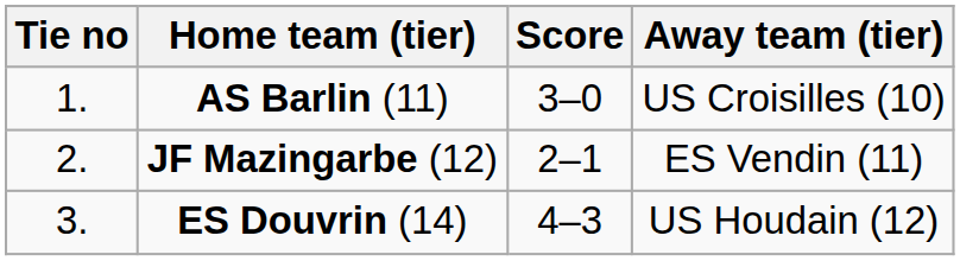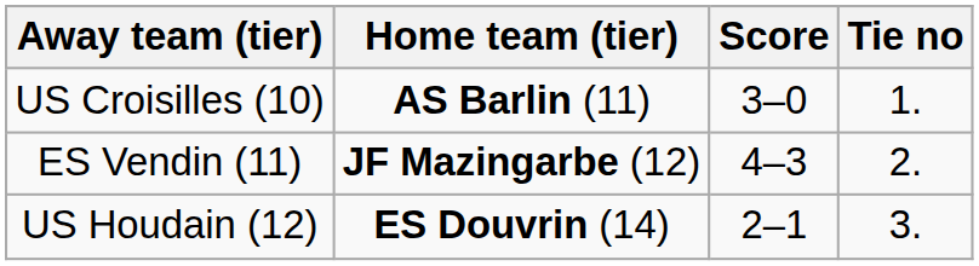 <table class="wikitable" style="text-align: center">
 <tr>
-<th>Tie no</th>
+<th>Away team (tier)</th>
 <th>Home team (tier)</th>
 <th>Score</th>
-<th>Away team (tier)</th>
+<th>Tie no</th>
 </tr>
 <tr>
-<td>1.</td>
+<td>US Croisilles (10)</td>
 <td><strong>AS Barlin</strong> (11)</td>
 <td>3–0</td>
-<td>US Croisilles (10)</td>
+<td>1.</td>
 </tr>
 <tr>
+<td>ES Vendin (11)</td>
+<td><strong>JF Mazingarbe</strong> (12)</td>
+<td>4–3</td>
 <td>2.</td>
-<td><strong>JF Mazingarbe</strong> (12)</td>
-<td>2–1</td>
-<td>ES Vendin (11)</td>
 </tr>
 <tr>
+<td>US Houdain (12)</td>
+<td><strong>ES Douvrin</strong> (14)</td>
+<td>2–1</td>
 <td>3.</td>
-<td><strong>ES Douvrin</strong> (14)</td>
-<td>4–3</td>
-<td>US Houdain (12)</td>
 </tr>
 </table>
